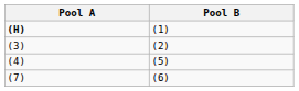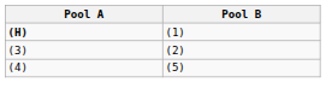 <table class="wikitable" width=375>
 <tr>
 <th width=50%>Pool A</th>
 <th width=50%>Pool B</th>
 </tr>
 <tr>
 <td> <strong>(H)</strong></td>
 <td> (1)</td>
 </tr>
 <tr>
 <td> (3)</td>
 <td> (2)</td>
 </tr>
 <tr>
 <td> (4)</td>
 <td> (5)</td>
 </tr>
-<tr>
-<td> (7)</td>
-<td> (6)</td>
-</tr>
 </table>
